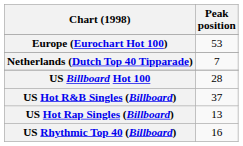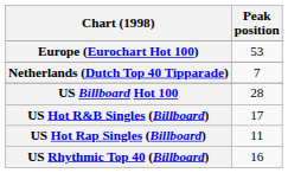 <table class="wikitable sortable plainrowheaders" style="text-align:center">
 <tr>
 <th>Chart (1998)</th>
 <th>Peak<br>position</th>
 </tr>
 <tr>
 </tr>
 <tr>
 <th scope="row">Europe (<a href='#'>Eurochart Hot 100</a>)</th>
 <td>53</td>
 </tr>
 <tr>
 </tr>
 <tr>
 </tr>
 <tr>
 <th scope="row">Netherlands (<a href='#'>Dutch Top 40 Tipparade</a>)</th>
 <td>7</td>
 </tr>
 <tr>
 </tr>
 <tr>
 </tr>
 <tr>
 </tr>
 <tr>
 </tr>
 <tr>
 </tr>
 <tr>
 </tr>
 <tr>
 <th scope="row">US <em><a href='#'>Billboard</a></em> <a href='#'>Hot 100</a></th>
 <td>28</td>
 </tr>
 <tr>
 <th scope="row">US <a href='#'>Hot R&B Singles</a> (<em><a href='#'>Billboard</a></em>)</th>
-<td>37</td>
+<td>17</td>
 </tr>
 <tr>
 <th scope="row">US <a href='#'>Hot Rap Singles</a> (<em><a href='#'>Billboard</a></em>)</th>
-<td>13</td>
+<td>11</td>
 </tr>
 <tr>
 <th scope="row">US <a href='#'>Rhythmic Top 40</a> (<em><a href='#'>Billboard</a></em>)</th>
 <td>16</td>
 </tr>
 </table>
